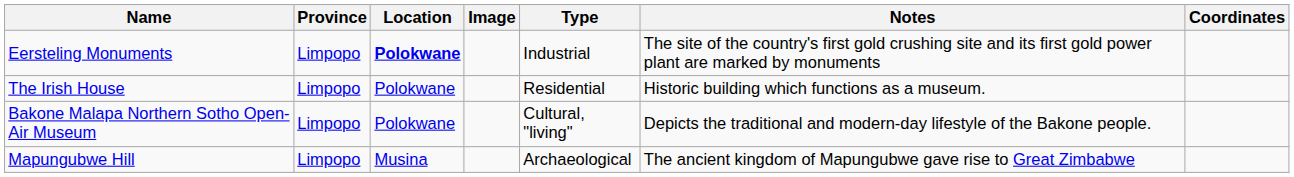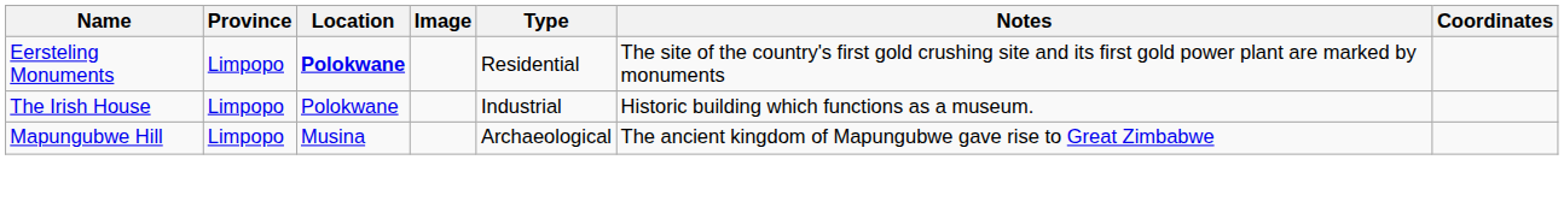 <table class="wikitable sortable">
 <tr>
 <th>Name</th>
 <th>Province</th>
 <th>Location</th>
 <th>Image</th>
 <th>Type</th>
 <th>Notes</th>
 <th>Coordinates</th>
 </tr>
 <tr>
 <td><a href='#'>Eersteling Monuments</a></td>
 <td><a href='#'>Limpopo</a></td>
 <td><strong><a href='#'>Polokwane</a></strong></td>
 <td></td>
-<td>Industrial</td>
+<td>Residential</td>
 <td>The site of the country's first gold crushing site and its first gold power plant are marked by monuments</td>
 <td></td>
 </tr>
 <tr>
 <td><a href='#'>The Irish House</a></td>
 <td><a href='#'>Limpopo</a></td>
 <td><a href='#'>Polokwane</a></td>
 <td></td>
-<td>Residential</td>
+<td>Industrial</td>
 <td>Historic building which functions as a museum.</td>
-<td></td>
-</tr>
-<tr>
-<td><a href='#'>Bakone Malapa Northern Sotho Open-Air Museum</a></td>
-<td><a href='#'>Limpopo</a></td>
-<td><a href='#'>Polokwane</a></td>
-<td></td>
-<td>Cultural, "living"</td>
-<td>Depicts the traditional and modern-day lifestyle of the Bakone people.</td>
 <td></td>
 </tr>
 <tr>
 <td><a href='#'>Mapungubwe Hill</a></td>
 <td><a href='#'>Limpopo</a></td>
 <td><a href='#'>Musina</a></td>
 <td></td>
 <td>Archaeological</td>
 <td>The ancient kingdom of Mapungubwe gave rise to <a href='#'>Great Zimbabwe</a></td>
 <td></td>
 </tr>
 </table>
